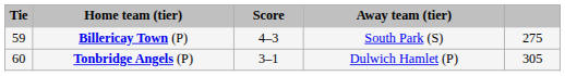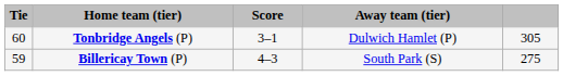 <table class="wikitable" style="width: 600px; background:WhiteSmoke; text-align:center; font-size:90%">
 <tr>
 <td scope="col" style="width:  5.00%; background:silver;"><strong>Tie</strong></td>
 <td scope="col" style="width: 36.25%; background:silver;"><strong>Home team (tier)</strong></td>
 <td scope="col" style="width: 12.50%; background:silver;"><strong>Score</strong></td>
 <td scope="col" style="width: 36.25%; background:silver;"><strong>Away team (tier)</strong></td>
 <td scope="col" style="width: 10.00%; background:silver;"><strong></strong></td>
 </tr>
 <tr>
+<td>60</td>
+<td><strong><a href='#'>Tonbridge Angels</a></strong> (P)</td>
+<td>3–1</td>
+<td><a href='#'>Dulwich Hamlet</a> (P)</td>
+<td>305</td>
+</tr>
+<tr>
 <td>59</td>
 <td><strong><a href='#'>Billericay Town</a></strong> (P)</td>
 <td>4–3</td>
 <td><a href='#'>South Park</a> (S)</td>
 <td>275</td>
 </tr>
-<tr>
-<td>60</td>
-<td><strong><a href='#'>Tonbridge Angels</a></strong> (P)</td>
-<td>3–1</td>
-<td><a href='#'>Dulwich Hamlet</a> (P)</td>
-<td>305</td>
-</tr>
 </table>
